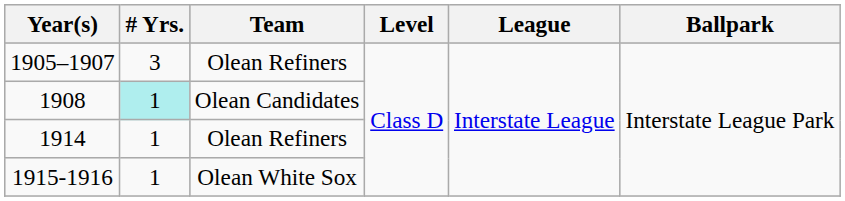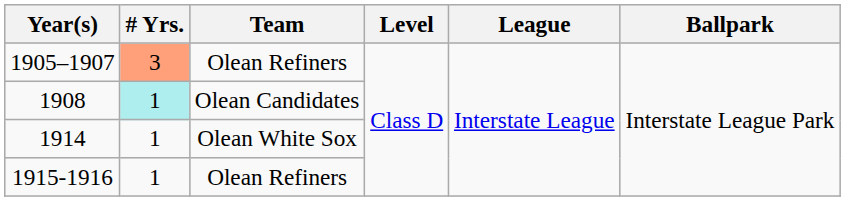 <table class="wikitable" style="text-align:center; font-size: 95%;">
 <tr>
 <th>Year(s)</th>
 <th># Yrs.</th>
 <th>Team</th>
 <th>Level</th>
 <th>League</th>
 <th>Ballpark</th>
 </tr>
 <tr>
 <td>1905–1907</td>
-<td>3</td>
+<td style="background: lightsalmon;">3</td>
 <td>Olean Refiners</td>
 <td rowspan=4><a href='#'>Class D</a></td>
 <td rowspan=4><a href='#'>Interstate League</a></td>
 <td rowspan=4>Interstate League Park</td>
 </tr>
 <tr>
 <td>1908</td>
 <td style="background: paleturquoise;">1</td>
 <td>Olean Candidates</td>
 </tr>
 <tr>
 <td>1914</td>
 <td>1</td>
-<td>Olean Refiners</td>
+<td>Olean White Sox</td>
 </tr>
 <tr>
 <td>1915-1916</td>
 <td>1</td>
-<td>Olean White Sox</td>
+<td>Olean Refiners</td>
 </tr>
 </table>
